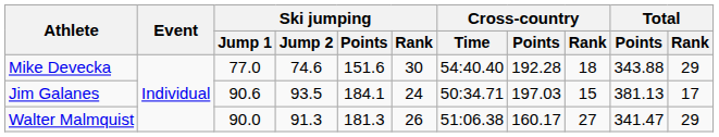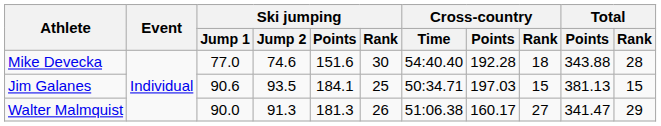 <table class=wikitable style=font-size:90%;text-align:center>
 <tr>
 <th rowspan=2>Athlete</th>
 <th rowspan=2>Event</th>
 <th colspan=4>Ski jumping</th>
 <th colspan=3>Cross-country</th>
 <th colspan=2>Total</th>
 </tr>
 <tr style=font-size:95%>
 <th>Jump 1</th>
 <th>Jump 2</th>
 <th>Points</th>
 <th>Rank</th>
 <th>Time</th>
 <th>Points</th>
 <th>Rank</th>
 <th>Points</th>
 <th>Rank</th>
 </tr>
 <tr>
 <td align=left><a href='#'>Mike Devecka</a></td>
 <td align=left rowspan=3><a href='#'>Individual</a></td>
 <td>77.0</td>
 <td>74.6</td>
 <td>151.6</td>
 <td>30</td>
 <td>54:40.40</td>
 <td>192.28</td>
 <td>18</td>
 <td>343.88</td>
-<td>29</td>
+<td>28</td>
 </tr>
 <tr>
 <td align=left><a href='#'>Jim Galanes</a></td>
 <td>90.6</td>
 <td>93.5</td>
 <td>184.1</td>
-<td>24</td>
+<td>25</td>
 <td>50:34.71</td>
 <td>197.03</td>
 <td>15</td>
 <td>381.13</td>
-<td>17</td>
+<td>15</td>
 </tr>
 <tr>
 <td align=left><a href='#'>Walter Malmquist</a></td>
 <td>90.0</td>
 <td>91.3</td>
 <td>181.3</td>
 <td>26</td>
 <td>51:06.38</td>
 <td>160.17</td>
 <td>27</td>
 <td>341.47</td>
 <td>29</td>
 </tr>
 </table>
